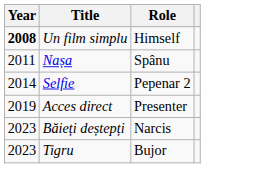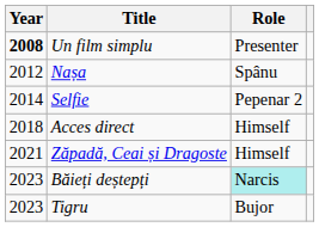 <table class="wikitable">
 <tr>
 <th>Year</th>
 <th>Title</th>
 <th>Role</th>
 <th></th>
 </tr>
 <tr>
 <td><strong>2008</strong></td>
 <td><em>Un film simplu</em></td>
-<td>Himself</td>
+<td>Presenter</td>
 <td></td>
 </tr>
 <tr>
-<td>2011</td>
+<td>2012</td>
 <td><a href='#'><em>Nașa</em></a></td>
 <td>Spânu</td>
 <td></td>
 </tr>
 <tr>
 <td>2014</td>
 <td><em><a href='#'>Selfie</a></em></td>
 <td>Pepenar 2</td>
 <td></td>
 </tr>
 <tr>
-<td>2019</td>
+<td>2018</td>
 <td><em>Acces direct</em></td>
-<td>Presenter</td>
+<td>Himself</td>
+<td></td>
+</tr>
+<tr>
+<td>2021</td>
+<td><em><a href='#'>Zăpadă, Ceai și Dragoste</a></em></td>
+<td>Himself</td>
 <td></td>
 </tr>
 <tr>
 <td>2023</td>
 <td><em>Băieți deștepți</em></td>
-<td>Narcis</td>
+<td style="background: paleturquoise;">Narcis</td>
 <td></td>
 </tr>
 <tr>
 <td>2023</td>
 <td><em>Tigru</em></td>
 <td>Bujor</td>
 <td></td>
 </tr>
 </table>
